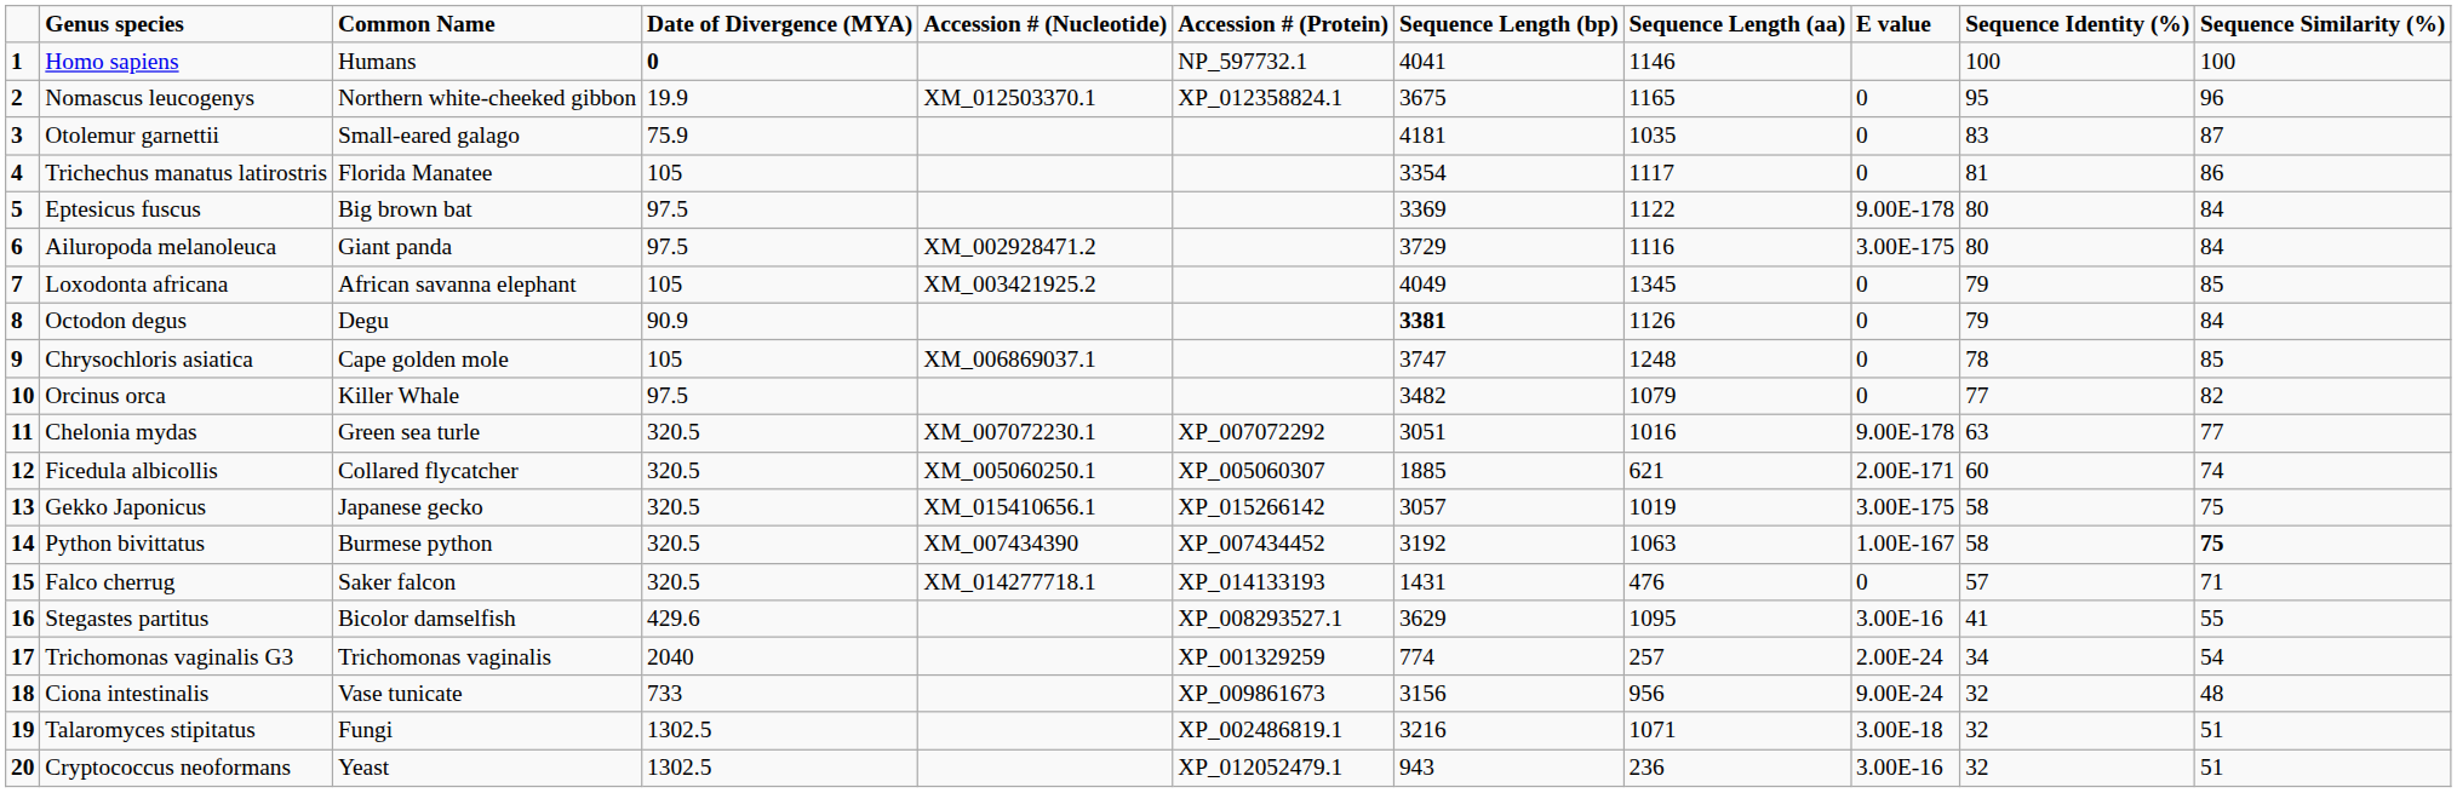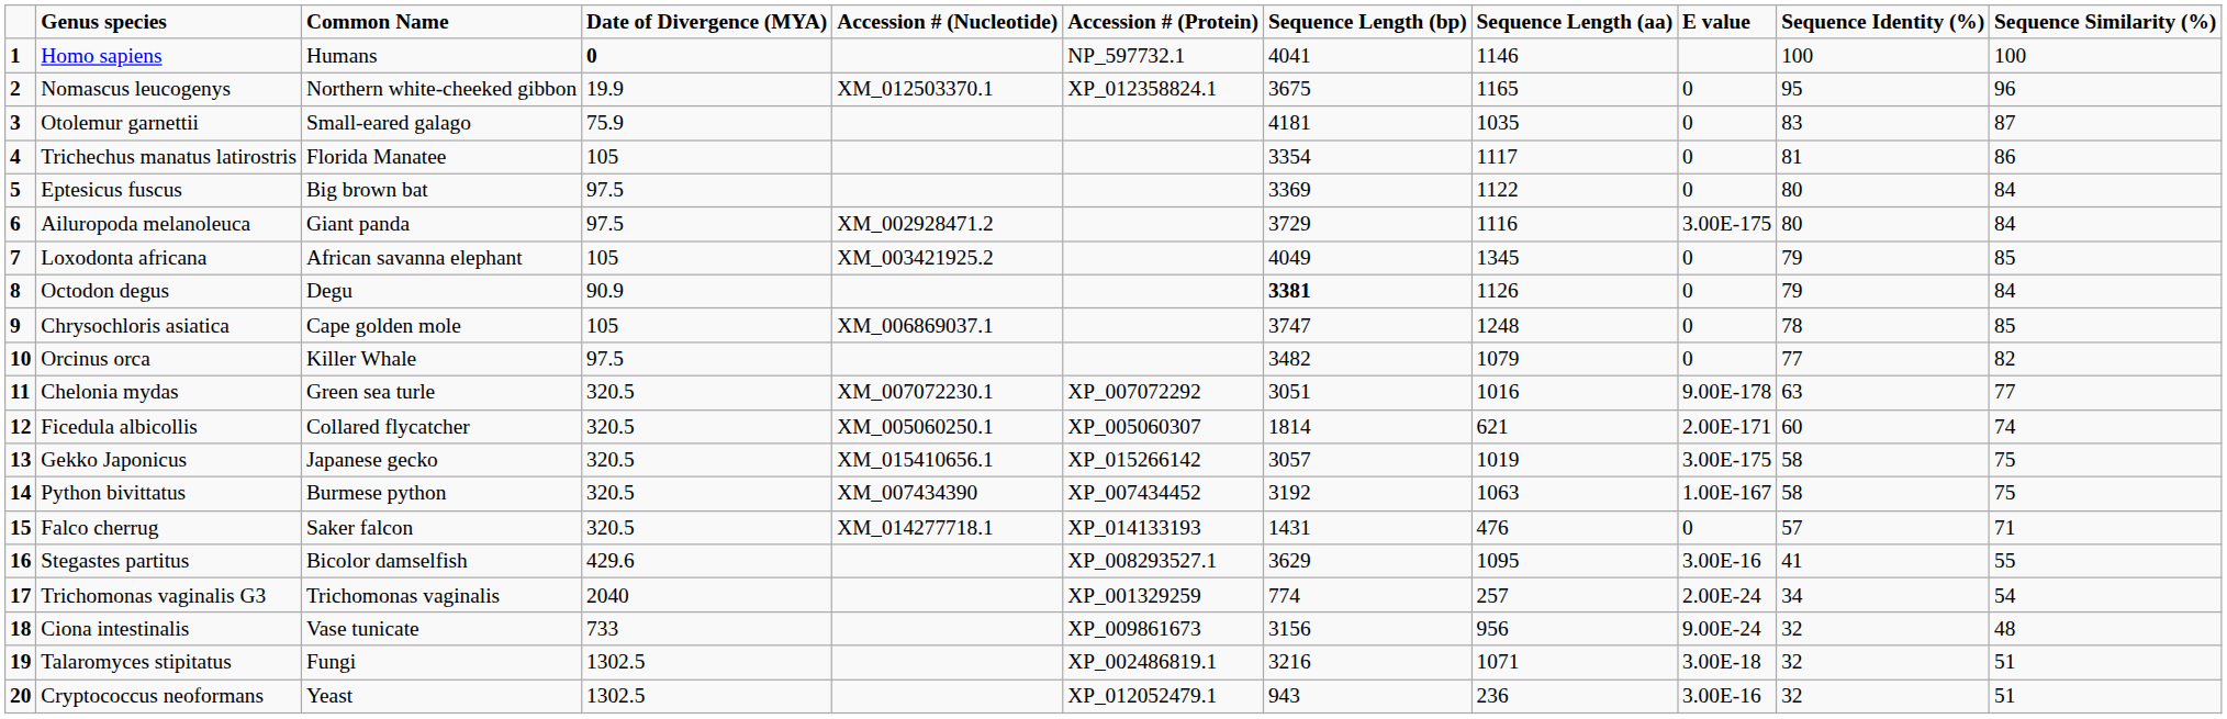 <table class="wikitable">
 <tr>
 <td></td>
 <td><strong>Genus species</strong></td>
 <td><strong>Common Name</strong></td>
 <td><strong>Date of Divergence (MYA)</strong></td>
 <td><strong>Accession # (Nucleotide)</strong></td>
 <td><strong>Accession # (Protein)</strong></td>
 <td><strong>Sequence Length (bp)</strong></td>
 <td><strong>Sequence Length (aa)</strong></td>
 <td><strong>E value</strong></td>
 <td><strong>Sequence Identity (%)</strong></td>
 <td><strong>Sequence Similarity (%)</strong></td>
 </tr>
 <tr>
 <td><strong>1</strong></td>
 <td><a href='#'>Homo sapiens</a></td>
 <td>Humans</td>
 <td><strong>0</strong></td>
 <td></td>
 <td>NP_597732.1</td>
 <td>4041</td>
 <td>1146</td>
 <td></td>
 <td>100</td>
 <td>100</td>
 </tr>
 <tr>
 <td><strong>2</strong></td>
 <td>Nomascus leucogenys</td>
 <td>Northern white-cheeked gibbon</td>
 <td>19.9</td>
 <td>XM_012503370.1</td>
 <td>XP_012358824.1</td>
 <td>3675</td>
 <td>1165</td>
 <td>0</td>
 <td>95</td>
 <td>96</td>
 </tr>
 <tr>
 <td><strong>3</strong></td>
 <td>Otolemur garnettii</td>
 <td>Small-eared galago</td>
 <td>75.9</td>
 <td></td>
 <td></td>
 <td>4181</td>
 <td>1035</td>
 <td>0</td>
 <td>83</td>
 <td>87</td>
 </tr>
 <tr>
 <td><strong>4</strong></td>
 <td>Trichechus manatus latirostris</td>
 <td>Florida Manatee</td>
 <td>105</td>
 <td></td>
 <td></td>
 <td>3354</td>
 <td>1117</td>
 <td>0</td>
 <td>81</td>
 <td>86</td>
 </tr>
 <tr>
 <td><strong>5</strong></td>
 <td>Eptesicus fuscus</td>
 <td>Big brown bat</td>
 <td>97.5</td>
 <td></td>
 <td></td>
 <td>3369</td>
 <td>1122</td>
-<td>9.00E-178</td>
+<td>0</td>
 <td>80</td>
 <td>84</td>
 </tr>
 <tr>
 <td><strong>6</strong></td>
 <td>Ailuropoda melanoleuca</td>
 <td>Giant panda</td>
 <td>97.5</td>
 <td>XM_002928471.2</td>
 <td></td>
 <td>3729</td>
 <td>1116</td>
 <td>3.00E-175</td>
 <td>80</td>
 <td>84</td>
 </tr>
 <tr>
 <td><strong>7</strong></td>
 <td>Loxodonta africana</td>
 <td>African savanna elephant</td>
 <td>105</td>
 <td>XM_003421925.2</td>
 <td></td>
 <td>4049</td>
 <td>1345</td>
 <td>0</td>
 <td>79</td>
 <td>85</td>
 </tr>
 <tr>
 <td><strong>8</strong></td>
 <td>Octodon degus</td>
 <td>Degu</td>
 <td>90.9</td>
 <td></td>
 <td></td>
 <td><strong>3381</strong></td>
 <td>1126</td>
 <td>0</td>
 <td>79</td>
 <td>84</td>
 </tr>
 <tr>
 <td><strong>9</strong></td>
 <td>Chrysochloris asiatica</td>
 <td>Cape golden mole</td>
 <td>105</td>
 <td>XM_006869037.1</td>
 <td></td>
 <td>3747</td>
 <td>1248</td>
 <td>0</td>
 <td>78</td>
 <td>85</td>
 </tr>
 <tr>
 <td><strong>10</strong></td>
 <td>Orcinus orca</td>
 <td>Killer Whale</td>
 <td>97.5</td>
 <td></td>
 <td></td>
 <td>3482</td>
 <td>1079</td>
 <td>0</td>
 <td>77</td>
 <td>82</td>
 </tr>
 <tr>
 <td><strong>11</strong></td>
 <td>Chelonia mydas</td>
 <td>Green sea turle</td>
 <td>320.5</td>
 <td>XM_007072230.1</td>
 <td>XP_007072292</td>
 <td>3051</td>
 <td>1016</td>
 <td>9.00E-178</td>
 <td>63</td>
 <td>77</td>
 </tr>
 <tr>
 <td><strong>12</strong></td>
 <td>Ficedula albicollis</td>
 <td>Collared flycatcher</td>
 <td>320.5</td>
 <td>XM_005060250.1</td>
 <td>XP_005060307</td>
-<td>1885</td>
+<td>1814</td>
 <td>621</td>
 <td>2.00E-171</td>
 <td>60</td>
 <td>74</td>
 </tr>
 <tr>
 <td><strong>13</strong></td>
 <td>Gekko Japonicus</td>
 <td>Japanese gecko</td>
 <td>320.5</td>
 <td>XM_015410656.1</td>
 <td>XP_015266142</td>
 <td>3057</td>
 <td>1019</td>
 <td>3.00E-175</td>
 <td>58</td>
 <td>75</td>
 </tr>
 <tr>
 <td><strong>14</strong></td>
 <td>Python bivittatus</td>
 <td>Burmese python</td>
 <td>320.5</td>
 <td>XM_007434390</td>
 <td>XP_007434452</td>
 <td>3192</td>
 <td>1063</td>
 <td>1.00E-167</td>
 <td>58</td>
-<td><strong>75</strong></td>
+<td>75</td>
 </tr>
 <tr>
 <td><strong>15</strong></td>
 <td>Falco cherrug</td>
 <td>Saker falcon</td>
 <td>320.5</td>
 <td>XM_014277718.1</td>
 <td>XP_014133193</td>
 <td>1431</td>
 <td>476</td>
 <td>0</td>
 <td>57</td>
 <td>71</td>
 </tr>
 <tr>
 <td><strong>16</strong></td>
 <td>Stegastes partitus</td>
 <td>Bicolor damselfish</td>
 <td>429.6</td>
 <td></td>
 <td>XP_008293527.1</td>
 <td>3629</td>
 <td>1095</td>
 <td>3.00E-16</td>
 <td>41</td>
 <td>55</td>
 </tr>
 <tr>
 <td><strong>17</strong></td>
 <td>Trichomonas vaginalis G3</td>
 <td>Trichomonas vaginalis</td>
 <td>2040</td>
 <td></td>
 <td>XP_001329259</td>
 <td>774</td>
 <td>257</td>
 <td>2.00E-24</td>
 <td>34</td>
 <td>54</td>
 </tr>
 <tr>
 <td><strong>18</strong></td>
 <td>Ciona intestinalis</td>
 <td>Vase tunicate</td>
 <td>733</td>
 <td></td>
 <td>XP_009861673</td>
 <td>3156</td>
 <td>956</td>
 <td>9.00E-24</td>
 <td>32</td>
 <td>48</td>
 </tr>
 <tr>
 <td><strong>19</strong></td>
 <td>Talaromyces stipitatus</td>
 <td>Fungi</td>
 <td>1302.5</td>
 <td></td>
 <td>XP_002486819.1</td>
 <td>3216</td>
 <td>1071</td>
 <td>3.00E-18</td>
 <td>32</td>
 <td>51</td>
 </tr>
 <tr>
 <td><strong>20</strong></td>
 <td>Cryptococcus neoformans</td>
 <td>Yeast</td>
 <td>1302.5</td>
 <td></td>
 <td>XP_012052479.1</td>
 <td>943</td>
 <td>236</td>
 <td>3.00E-16</td>
 <td>32</td>
 <td>51</td>
 </tr>
 </table>
